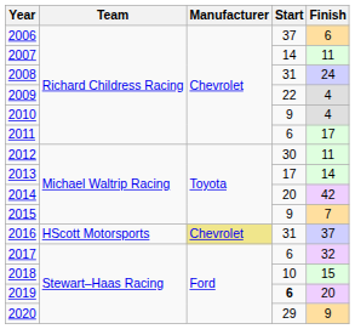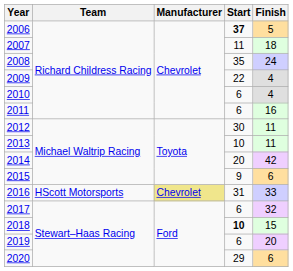 <table class="wikitable" style="font-size: 90%;">
 <tr>
 <th>Year</th>
 <th>Team</th>
 <th>Manufacturer</th>
 <th>Start</th>
 <th>Finish</th>
 </tr>
 <tr>
 <td><a href='#'>2006</a></td>
 <td rowspan=6><a href='#'>Richard Childress Racing</a></td>
 <td rowspan=6><a href='#'>Chevrolet</a></td>
-<td align=center>37</td>
-<td align=center style="background:#FFDF9F;">6</td>
+<td align=center><strong>37</strong></td>
+<td align=center style="background:#FFDF9F;">5</td>
 </tr>
 <tr>
 <td><a href='#'>2007</a></td>
-<td align=center>14</td>
-<td align=center style="background:#DFFFDF;">11</td>
+<td align=center>11</td>
+<td align=center style="background:#DFFFDF;">18</td>
 </tr>
 <tr>
 <td><a href='#'>2008</a></td>
-<td align=center>31</td>
+<td align=center>35</td>
 <td align=center style="background:#CFCFFF;">24</td>
 </tr>
 <tr>
 <td><a href='#'>2009</a></td>
 <td align=center>22</td>
 <td align=center style="background:#DFDFDF;">4</td>
 </tr>
 <tr>
 <td><a href='#'>2010</a></td>
-<td align=center>9</td>
+<td align=center>6</td>
 <td align=center style="background:#DFDFDF;">4</td>
 </tr>
 <tr>
 <td><a href='#'>2011</a></td>
 <td align=center>6</td>
-<td align=center style="background:#DFFFDF;">17</td>
+<td align=center style="background:#DFFFDF;">16</td>
 </tr>
 <tr>
 <td><a href='#'>2012</a></td>
 <td rowspan=4><a href='#'>Michael Waltrip Racing</a></td>
 <td rowspan=4><a href='#'>Toyota</a></td>
 <td align=center>30</td>
 <td align=center style="background:#DFFFDF;">11</td>
 </tr>
 <tr>
 <td><a href='#'>2013</a></td>
-<td align=center>17</td>
-<td align=center style="background:#DFFFDF;">14</td>
+<td align=center>10</td>
+<td align=center style="background:#DFFFDF;">11</td>
 </tr>
 <tr>
 <td><a href='#'>2014</a></td>
 <td align=center>20</td>
 <td align=center style="background:#EFCFFF;">42</td>
 </tr>
 <tr>
 <td><a href='#'>2015</a></td>
 <td align=center>9</td>
-<td align=center style="background:#FFDF9F;">7</td>
+<td align=center style="background:#FFDF9F;">6</td>
 </tr>
 <tr>
 <td><a href='#'>2016</a></td>
 <td><a href='#'>HScott Motorsports</a></td>
 <td style="background: khaki;"><a href='#'>Chevrolet</a></td>
 <td align=center>31</td>
-<td align=center style="background:#CFCFFF;">37</td>
+<td align=center style="background:#CFCFFF;">33</td>
 </tr>
 <tr>
 <td><a href='#'>2017</a></td>
 <td rowspan=4><a href='#'>Stewart–Haas Racing</a></td>
 <td rowspan=4><a href='#'>Ford</a></td>
 <td align=center>6</td>
 <td align=center style="background:#EFCFFF;">32</td>
 </tr>
 <tr>
 <td><a href='#'>2018</a></td>
-<td align=center>10</td>
+<td align=center><strong>10</strong></td>
 <td align=center style="background:#DFFFDF;">15</td>
 </tr>
 <tr>
 <td><a href='#'>2019</a></td>
-<td align=center><strong>6</strong></td>
+<td align=center>6</td>
 <td align=center style="background:#EFCFFF;">20</td>
 </tr>
 <tr>
 <td><a href='#'>2020</a></td>
 <td align=center>29</td>
-<td align=center style="background:#FFDF9F;">9</td>
+<td align=center style="background:#FFDF9F;">6</td>
 </tr>
 </table>
